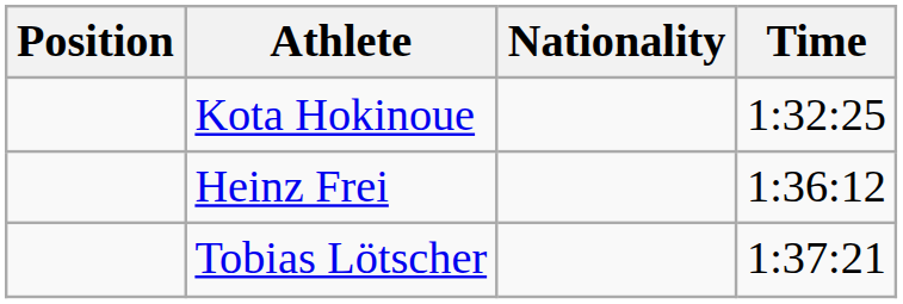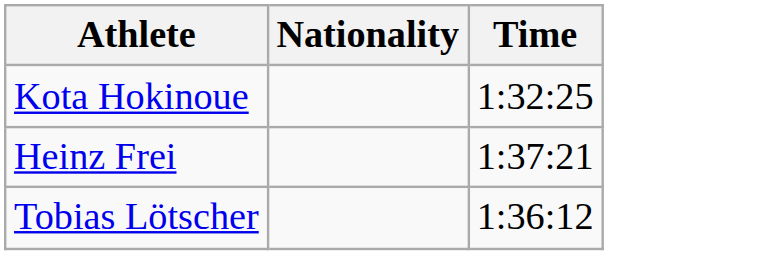 <table class="wikitable sortable">
 <tr>
-<th>Position</th>
 <th>Athlete</th>
 <th>Nationality</th>
 <th>Time</th>
 </tr>
 <tr>
-<td align=center></td>
 <td><a href='#'>Kota Hokinoue</a></td>
 <td></td>
 <td>1:32:25</td>
 </tr>
 <tr>
-<td align=center></td>
 <td><a href='#'>Heinz Frei</a></td>
+<td></td>
+<td>1:37:21</td>
+</tr>
+<tr>
+<td><a href='#'>Tobias Lötscher</a></td>
 <td></td>
 <td>1:36:12</td>
 </tr>
-<tr>
-<td align=center></td>
-<td><a href='#'>Tobias Lötscher</a></td>
-<td></td>
-<td>1:37:21</td>
-</tr>
 </table>
